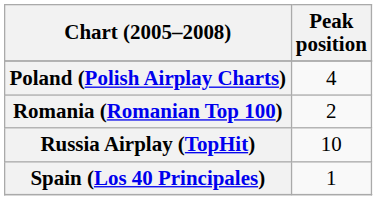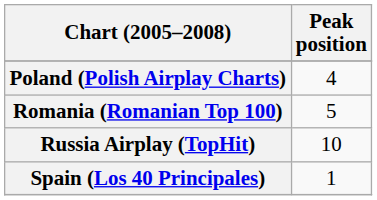 <table class="wikitable sortable plainrowheaders" style="text-align:center">
 <tr>
 <th>Chart (2005–2008)</th>
 <th>Peak<br>position</th>
 </tr>
 <tr>
 </tr>
 <tr>
 </tr>
 <tr>
 <th scope="row">Poland (<a href='#'>Polish Airplay Charts</a>)</th>
 <td>4</td>
 </tr>
 <tr>
 <th scope="row">Romania (<a href='#'>Romanian Top 100</a>)</th>
-<td align="center">2</td>
+<td align="center">5</td>
 </tr>
 <tr>
 <th scope="row">Russia Airplay (<a href='#'>TopHit</a>)</th>
 <td>10</td>
 </tr>
 <tr>
 <th scope="row">Spain (<a href='#'>Los 40 Principales</a>)</th>
 <td>1</td>
 </tr>
 <tr>
 </tr>
 <tr>
 </tr>
 <tr>
 </tr>
 </table>
